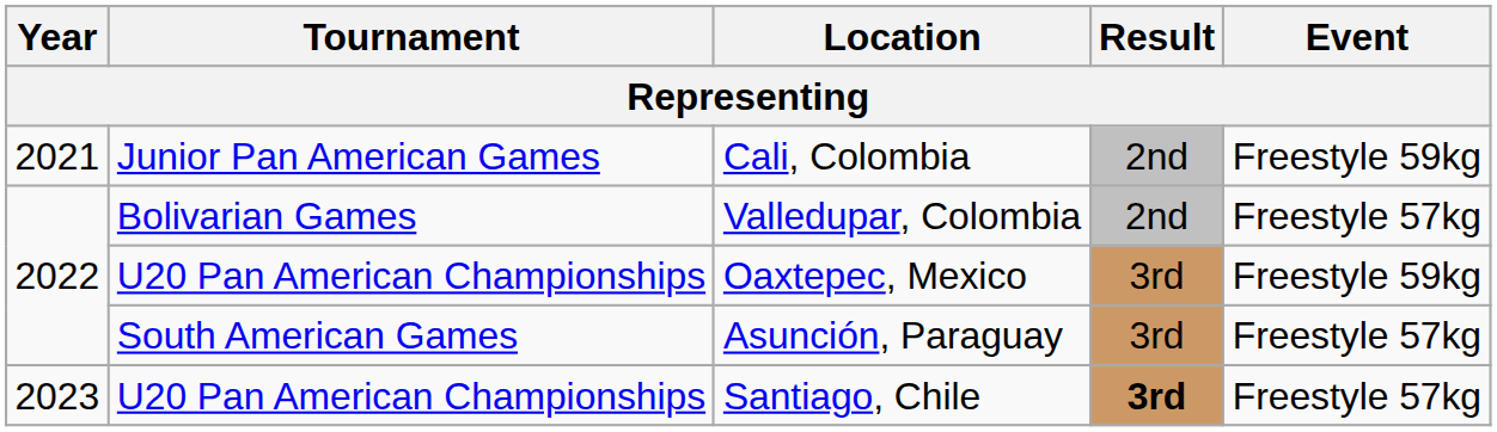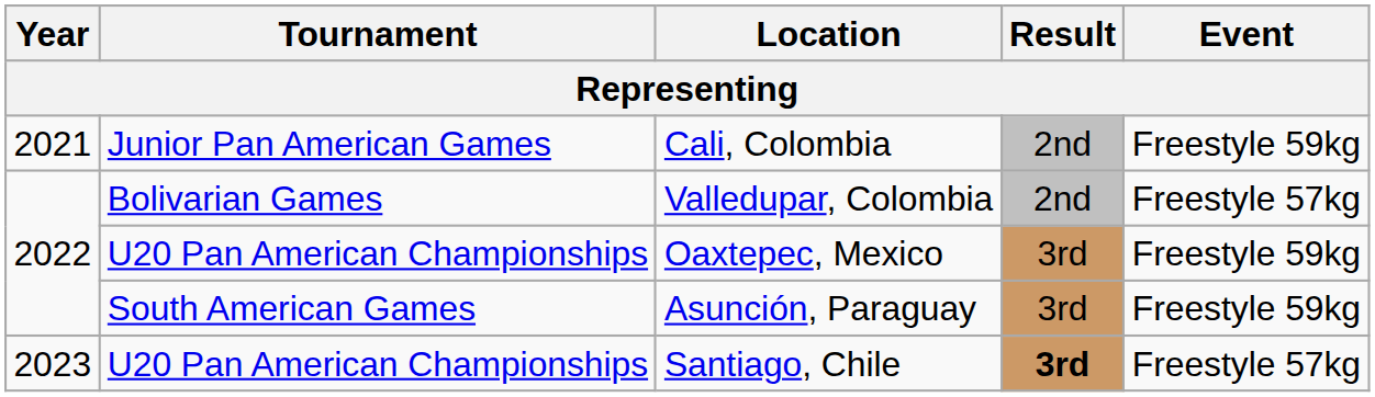 <table class="wikitable" style="font-size:95%;">
 <tr>
 <th>Year</th>
 <th>Tournament</th>
 <th>Location</th>
 <th>Result</th>
 <th>Event</th>
 </tr>
 <tr>
 <th colspan=6>Representing </th>
 </tr>
 <tr>
 <td>2021</td>
 <td><a href='#'>Junior Pan American Games</a></td>
 <td><a href='#'>Cali</a>, Colombia</td>
 <td align="center" bgcolor="silver">2nd</td>
 <td>Freestyle 59kg</td>
 </tr>
 <tr>
 <td rowspan=3>2022</td>
 <td><a href='#'>Bolivarian Games</a></td>
 <td><a href='#'>Valledupar</a>, Colombia</td>
 <td align="center" bgcolor="silver">2nd</td>
 <td>Freestyle 57kg</td>
 </tr>
 <tr>
 <td><a href='#'>U20 Pan American Championships</a></td>
 <td><a href='#'>Oaxtepec</a>, Mexico</td>
 <td align="center" bgcolor="cc9966">3rd</td>
 <td>Freestyle 59kg</td>
 </tr>
 <tr>
 <td><a href='#'>South American Games</a></td>
 <td><a href='#'>Asunción</a>, Paraguay</td>
 <td align="center" bgcolor="cc9966">3rd</td>
-<td>Freestyle 57kg</td>
+<td>Freestyle 59kg</td>
 </tr>
 <tr>
 <td>2023</td>
 <td><a href='#'>U20 Pan American Championships</a></td>
 <td><a href='#'>Santiago</a>, Chile</td>
 <td align="center" bgcolor="cc9966"><strong>3rd</strong></td>
 <td>Freestyle 57kg</td>
 </tr>
 </table>
